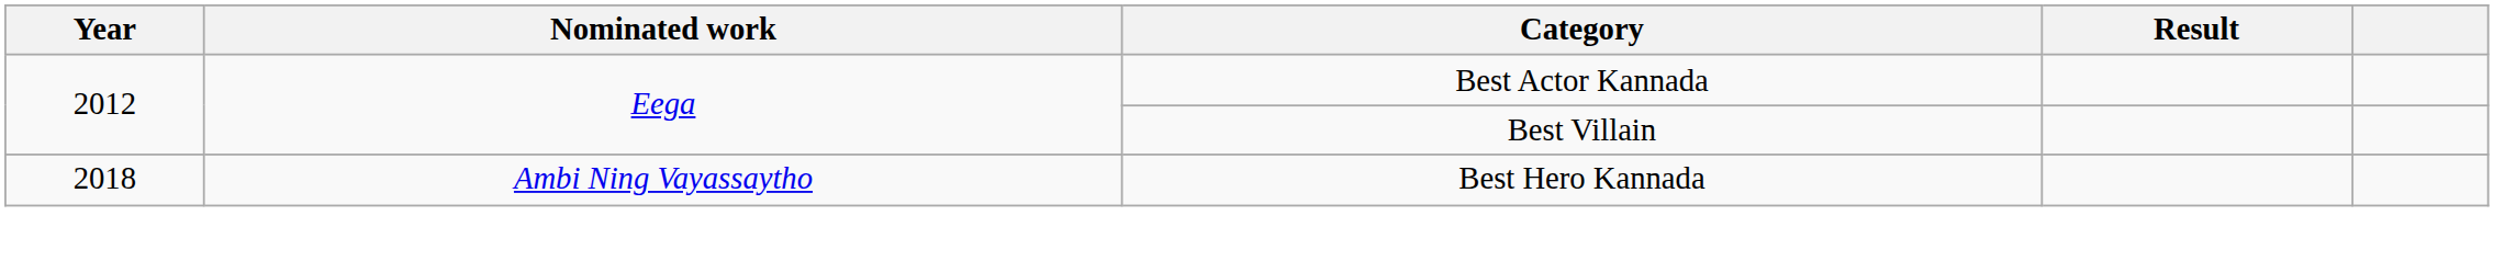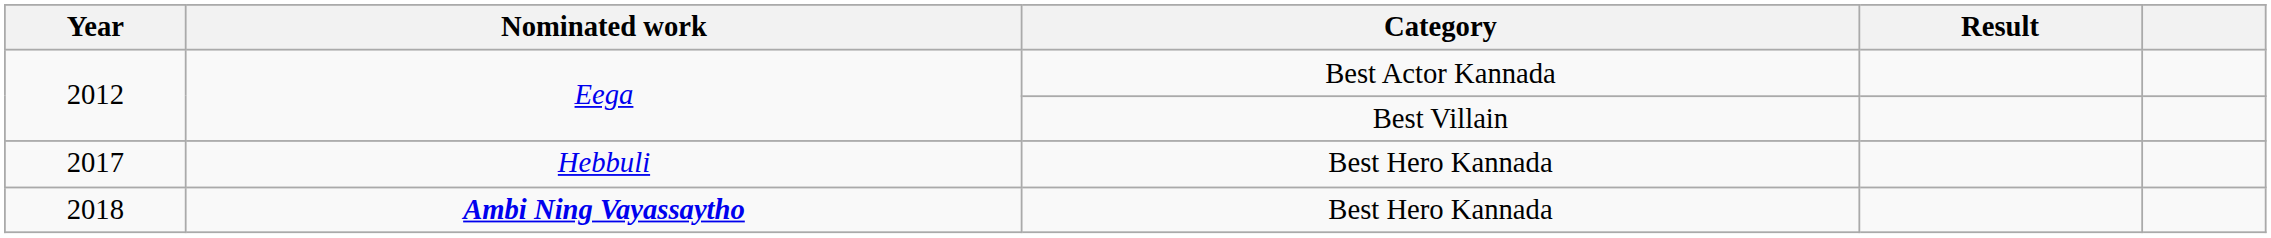 <table class="wikitable" width=100%>
 <tr>
 <th width=8%>Year</th>
 <th width=37%>Nominated work</th>
 <th width=37%>Category</th>
 <th width=12.5%>Result</th>
 <th width=5.5%></th>
 </tr>
 <tr>
 <td rowspan="2" style="text-align:center;">2012</td>
 <td rowspan="2" style="text-align: center;"><em><a href='#'>Eega</a></em></td>
 <td style="text-align: center;">Best Actor Kannada</td>
 <td></td>
 <td style="text-align: center;"></td>
 </tr>
 <tr>
 <td style="text-align: center;">Best Villain</td>
 <td></td>
 <td style="text-align: center;"></td>
 </tr>
 <tr>
+<td style="text-align:center;">2017</td>
+<td style="text-align: center;"><em><a href='#'>Hebbuli</a></em></td>
+<td style="text-align: center;">Best Hero Kannada</td>
+<td></td>
+<td style="text-align: center;"></td>
+</tr>
+<tr>
 <td style="text-align:center;">2018</td>
-<td style="text-align: center;"><em><a href='#'>Ambi Ning Vayassaytho</a></em></td>
+<td style="text-align: center;"><strong><em><a href='#'>Ambi Ning Vayassaytho</a></em></strong></td>
 <td style="text-align: center;">Best Hero Kannada</td>
 <td></td>
 <td style="text-align: center;"></td>
 </tr>
 </table>
